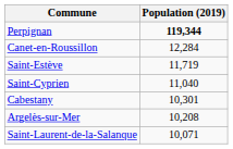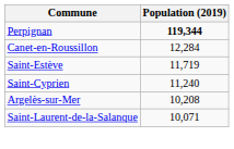 <table class=wikitable>
 <tr>
 <th>Commune</th>
 <th>Population (2019)</th>
 </tr>
 <tr>
 <td><a href='#'>Perpignan</a></td>
 <td style="text-align: center;"><strong>119,344</strong></td>
 </tr>
 <tr>
 <td><a href='#'>Canet-en-Roussillon</a></td>
 <td style="text-align: center;">12,284</td>
 </tr>
 <tr>
 <td><a href='#'>Saint-Estève</a></td>
 <td style="text-align: center;">11,719</td>
 </tr>
 <tr>
 <td><a href='#'>Saint-Cyprien</a></td>
-<td style="text-align: center;">11,040</td>
-</tr>
-<tr>
-<td><a href='#'>Cabestany</a></td>
-<td style="text-align: center;">10,301</td>
+<td style="text-align: center;">11,240</td>
 </tr>
 <tr>
 <td><a href='#'>Argelès-sur-Mer</a></td>
 <td style="text-align: center;">10,208</td>
 </tr>
 <tr>
 <td><a href='#'>Saint-Laurent-de-la-Salanque</a></td>
 <td style="text-align: center;">10,071</td>
 </tr>
 </table>
